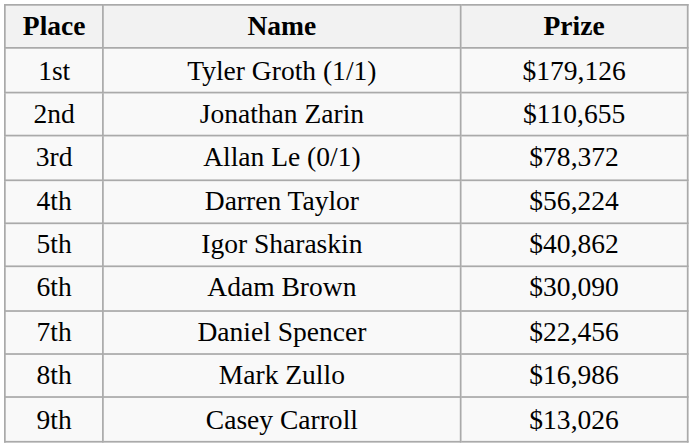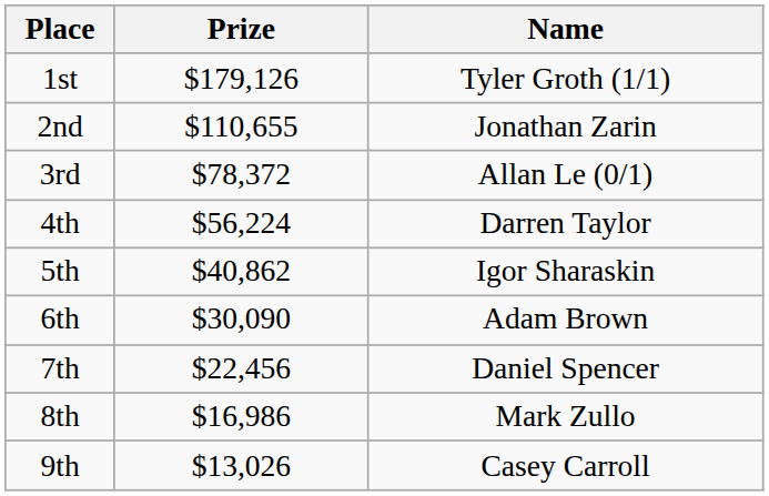 <table class="wikitable">
 <tr>
 <th width="50">Place</th>
+<th width="125">Prize</th>
 <th width="200">Name</th>
-<th width="125">Prize</th>
 </tr>
 <tr>
 <td align = "center">1st</td>
+<td align = "center">$179,126</td>
 <td align = "center">Tyler Groth (1/1)</td>
-<td align = "center">$179,126</td>
 </tr>
 <tr>
 <td align = "center">2nd</td>
+<td align = "center">$110,655</td>
 <td align = "center">Jonathan Zarin</td>
-<td align = "center">$110,655</td>
 </tr>
 <tr>
 <td align = "center">3rd</td>
+<td align = "center">$78,372</td>
 <td align = "center">Allan Le (0/1)</td>
-<td align = "center">$78,372</td>
 </tr>
 <tr>
 <td align = "center">4th</td>
+<td align = "center">$56,224</td>
 <td align = "center">Darren Taylor</td>
-<td align = "center">$56,224</td>
 </tr>
 <tr>
 <td align = "center">5th</td>
+<td align = "center">$40,862</td>
 <td align = "center">Igor Sharaskin</td>
-<td align = "center">$40,862</td>
 </tr>
 <tr>
 <td align = "center">6th</td>
+<td align = "center">$30,090</td>
 <td align = "center">Adam Brown</td>
-<td align = "center">$30,090</td>
 </tr>
 <tr>
 <td align = "center">7th</td>
+<td align = "center">$22,456</td>
 <td align = "center">Daniel Spencer</td>
-<td align = "center">$22,456</td>
 </tr>
 <tr>
 <td align = "center">8th</td>
+<td align = "center">$16,986</td>
 <td align = "center">Mark Zullo</td>
-<td align = "center">$16,986</td>
 </tr>
 <tr>
 <td align = "center">9th</td>
+<td align = "center">$13,026</td>
 <td align = "center">Casey Carroll</td>
-<td align = "center">$13,026</td>
 </tr>
 </table>
